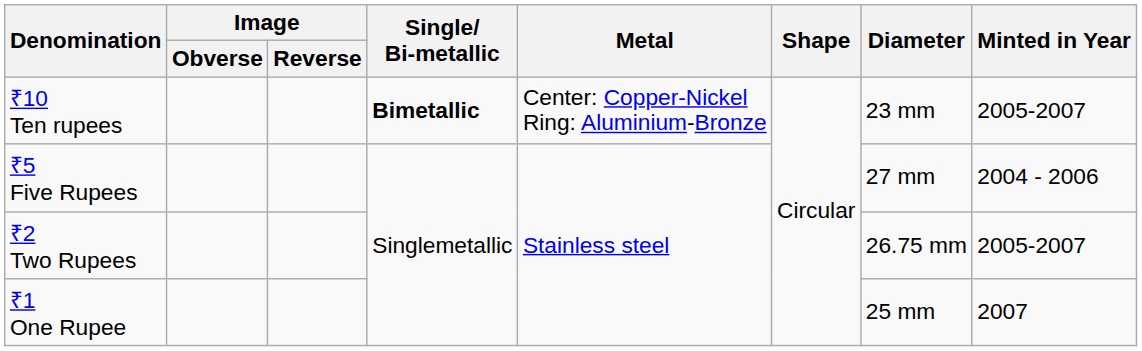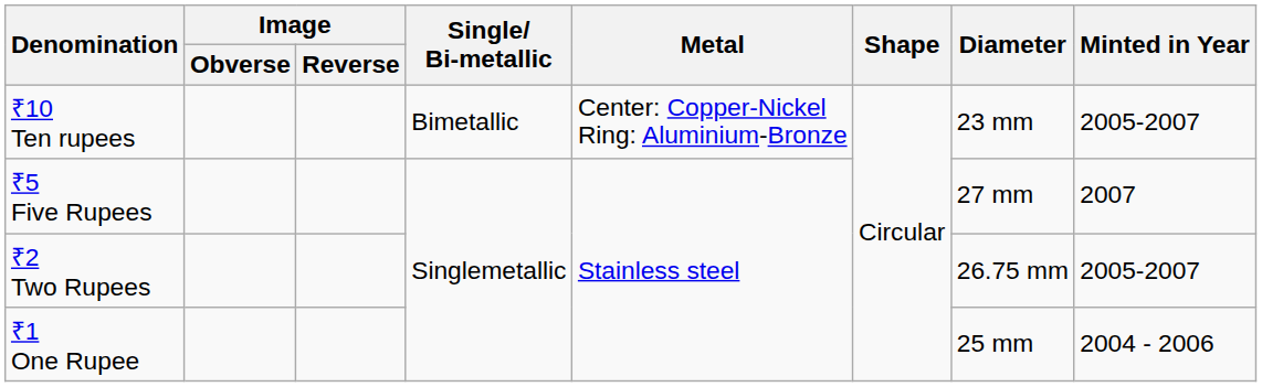 <table class="wikitable">
 <tr>
 <th rowspan="2">Denomination</th>
 <th colspan="2">Image</th>
 <th rowspan="2">Single/<br>Bi-metallic</th>
 <th rowspan="2">Metal</th>
 <th rowspan="2">Shape</th>
 <th rowspan="2">Diameter</th>
 <th rowspan="2">Minted in Year</th>
 </tr>
 <tr>
 <th>Obverse</th>
 <th>Reverse</th>
 </tr>
 <tr>
 <td><a href='#'>₹10</a><br>Ten rupees</td>
 <td></td>
 <td></td>
-<td><strong>Bimetallic</strong></td>
+<td>Bimetallic</td>
 <td>Center: <a href='#'>Copper-Nickel</a><br>Ring: <a href='#'>Aluminium</a>-<a href='#'>Bronze</a></td>
 <td rowspan="5">Circular</td>
 <td>23 mm</td>
 <td>2005-2007</td>
 </tr>
 <tr>
 <td><a href='#'>₹5</a><br>Five Rupees</td>
 <td></td>
 <td></td>
 <td rowspan="3">Singlemetallic</td>
 <td rowspan="3" ><a href='#'>Stainless steel</a></td>
 <td>27 mm</td>
-<td>2004 - 2006</td>
+<td>2007</td>
 </tr>
 <tr>
 <td><a href='#'>₹2</a><br>Two Rupees</td>
 <td></td>
 <td></td>
 <td>26.75 mm</td>
 <td>2005-2007</td>
 </tr>
 <tr>
 <td><a href='#'>₹1</a><br>One Rupee</td>
 <td></td>
 <td></td>
 <td>25 mm</td>
-<td>2007</td>
+<td>2004 - 2006</td>
 </tr>
 </table>
